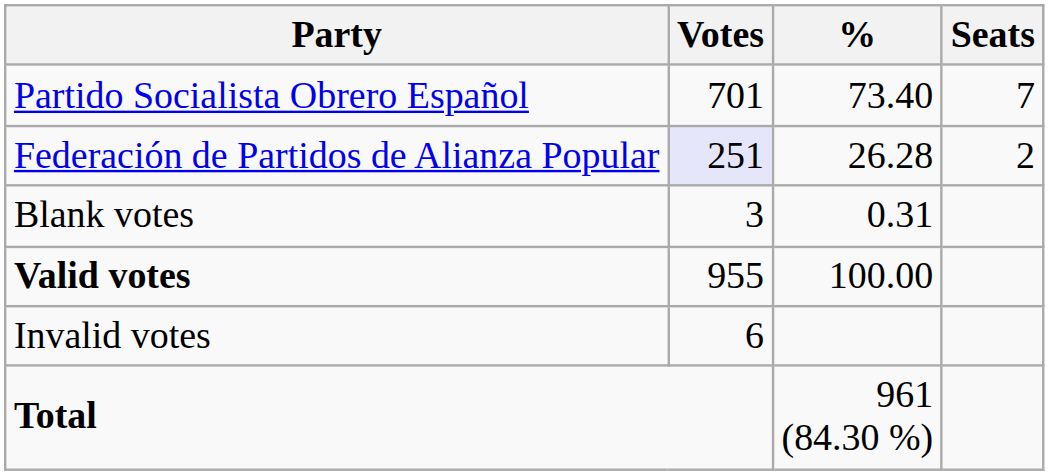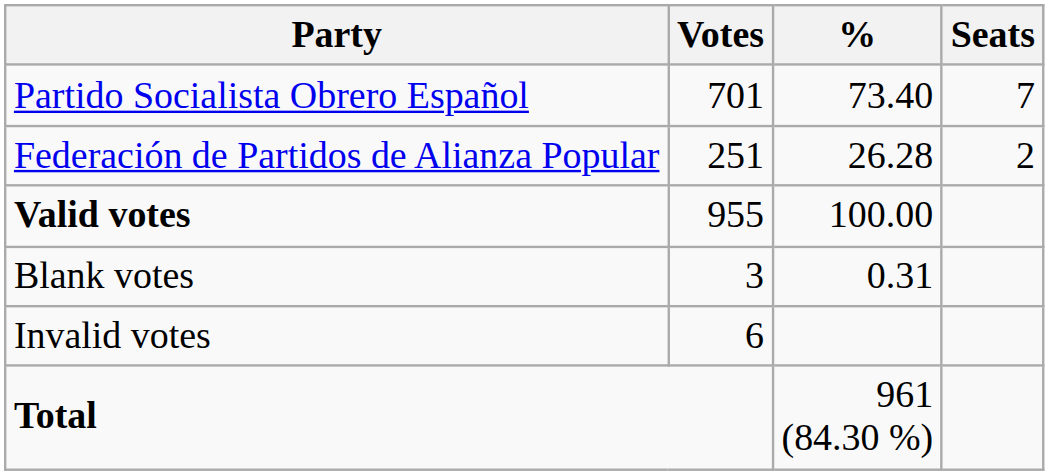 <table class="wikitable" border="1">
 <tr style="background-color:#E9E9E9">
 <th>Party</th>
 <th>Votes</th>
 <th>%</th>
 <th>Seats</th>
 </tr>
 <tr>
 <td><a href='#'>Partido Socialista Obrero Español</a></td>
 <td align="right">701</td>
 <td align="right">73.40</td>
 <td align="right">7</td>
 </tr>
 <tr>
 <td><a href='#'>Federación de Partidos de Alianza Popular</a></td>
-<td align="right" style="background: lavender;">251</td>
+<td align="right">251</td>
 <td align="right">26.28</td>
 <td align="right">2</td>
+</tr>
+<tr>
+<td><strong>Valid votes</strong></td>
+<td align="right">955</td>
+<td align="right">100.00</td>
+<td> </td>
 </tr>
 <tr>
 <td>Blank votes</td>
 <td align="right">3</td>
 <td align="right">0.31</td>
-<td> </td>
-</tr>
-<tr>
-<td><strong>Valid votes</strong></td>
-<td align="right">955</td>
-<td align="right">100.00</td>
 <td> </td>
 </tr>
 <tr>
 <td>Invalid votes</td>
 <td align="right">6</td>
 <td> </td>
 <td> </td>
 </tr>
 <tr>
 <td colspan="2"><strong>Total</strong></td>
 <td align="right">961<br>(84.30 %)</td>
 <td></td>
 </tr>
 </table>
